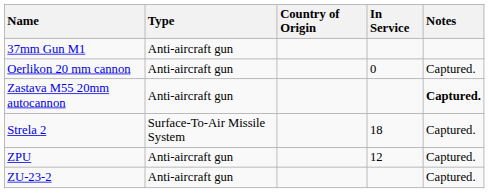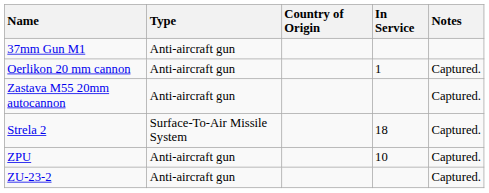 <table class="wikitable">
 <tr>
 <th style="text-align: left;">Name</th>
 <th style="text-align: left;">Type</th>
 <th style="text-align: left;">Country of Origin</th>
 <th style="text-align: left;">In Service</th>
 <th style="text-align: left;">Notes</th>
 </tr>
 <tr>
 <td><a href='#'>37mm Gun M1</a></td>
 <td>Anti-aircraft gun</td>
 <td></td>
 <td></td>
 <td></td>
 </tr>
 <tr>
 <td><a href='#'>Oerlikon 20 mm cannon</a></td>
 <td>Anti-aircraft gun</td>
 <td></td>
-<td>0</td>
+<td>1</td>
 <td>Captured.</td>
 </tr>
 <tr>
 <td><a href='#'>Zastava M55 20mm autocannon</a></td>
 <td>Anti-aircraft gun</td>
 <td></td>
 <td></td>
-<td><strong>Captured.</strong></td>
+<td>Captured.</td>
 </tr>
 <tr>
 <td><a href='#'>Strela 2</a></td>
 <td>Surface-To-Air Missile System</td>
 <td></td>
 <td>18</td>
 <td>Captured.</td>
 </tr>
 <tr>
 <td><a href='#'>ZPU</a></td>
 <td>Anti-aircraft gun</td>
 <td></td>
-<td>12</td>
+<td>10</td>
 <td>Captured.</td>
 </tr>
 <tr>
 <td><a href='#'>ZU-23-2</a></td>
 <td>Anti-aircraft gun</td>
 <td></td>
 <td></td>
 <td>Captured.</td>
 </tr>
 </table>
